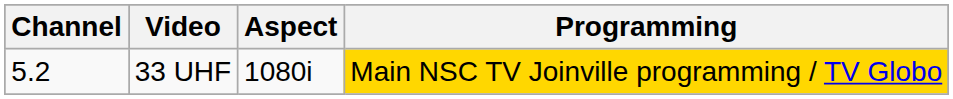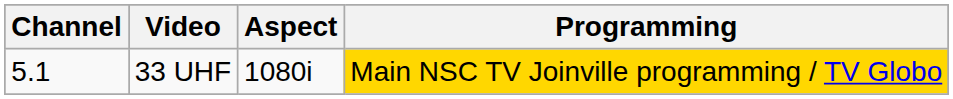 <table class="wikitable">
 <tr>
 <th>Channel</th>
 <th>Video</th>
 <th>Aspect</th>
 <th>Programming</th>
 </tr>
 <tr>
-<td>5.2</td>
+<td>5.1</td>
 <td>33 UHF</td>
 <td>1080i</td>
 <td style="background: gold;">Main NSC TV Joinville programming / <a href='#'>TV Globo</a></td>
 </tr>
 </table>
